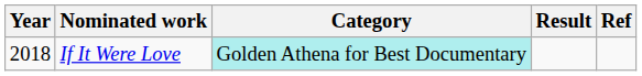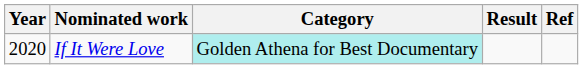 <table class="wikitable sortable">
 <tr>
 <th>Year</th>
 <th>Nominated work</th>
 <th>Category</th>
 <th>Result</th>
 <th>Ref</th>
 </tr>
 <tr>
-<td>2018</td>
+<td>2020</td>
 <td><em><a href='#'>If It Were Love</a></em></td>
 <td style="background: paleturquoise;">Golden Athena for Best Documentary</td>
 <td></td>
 <td></td>
 </tr>
 </table>
